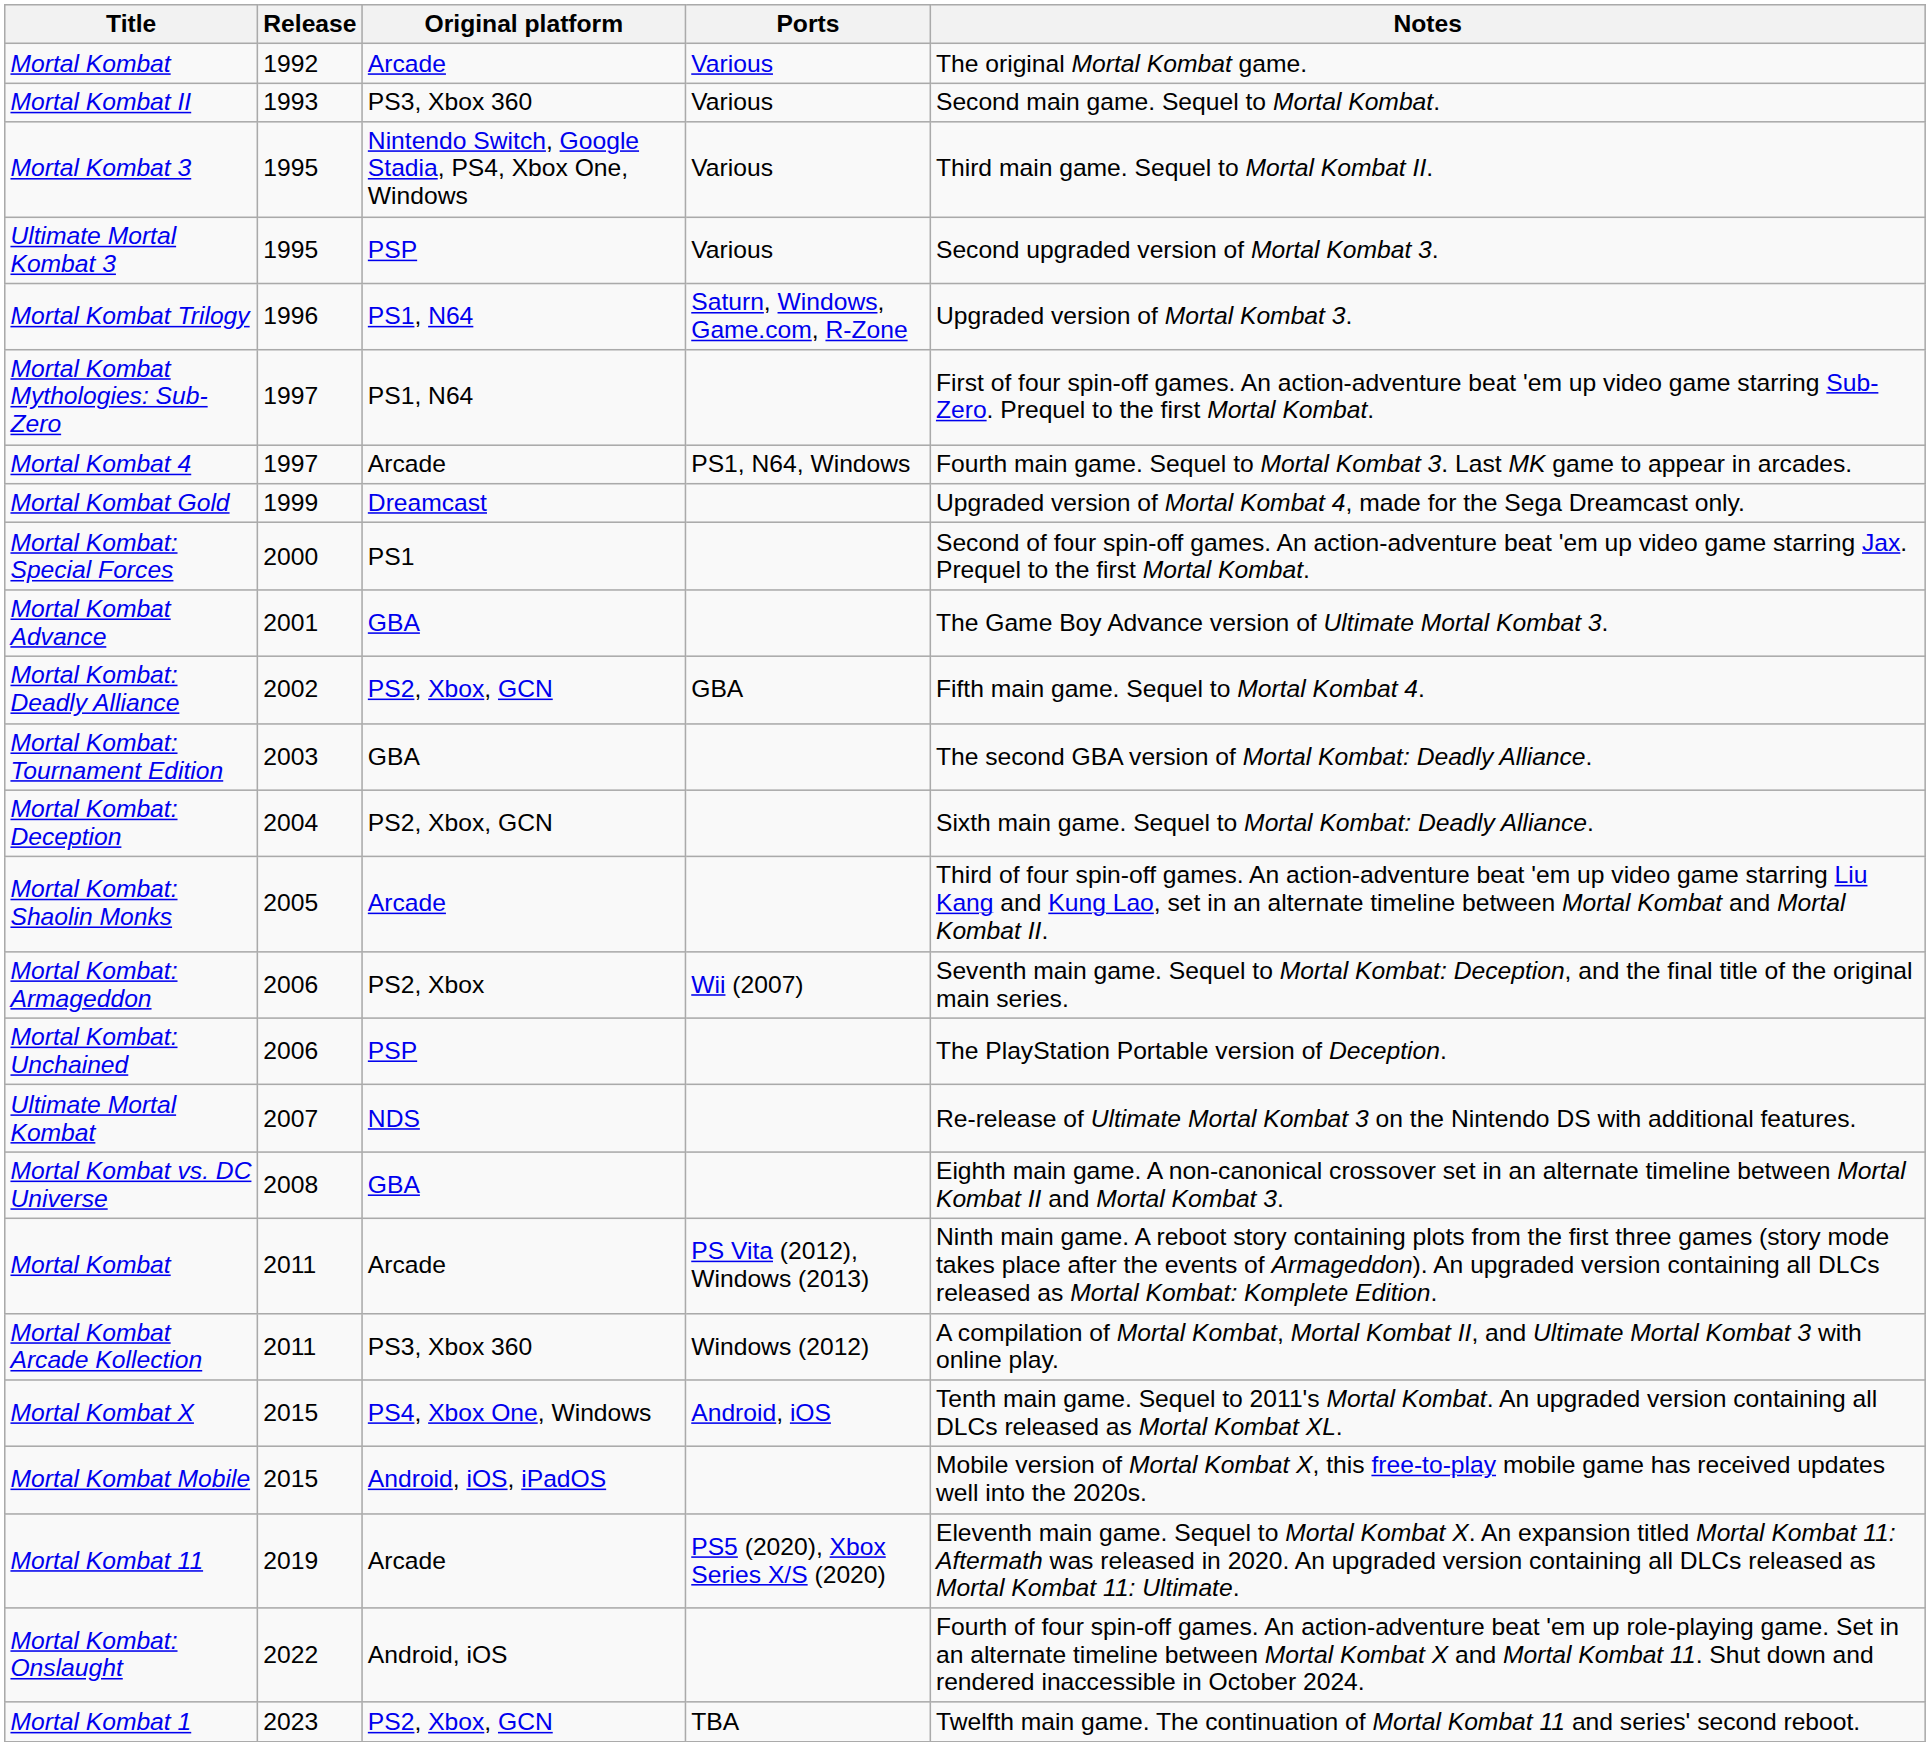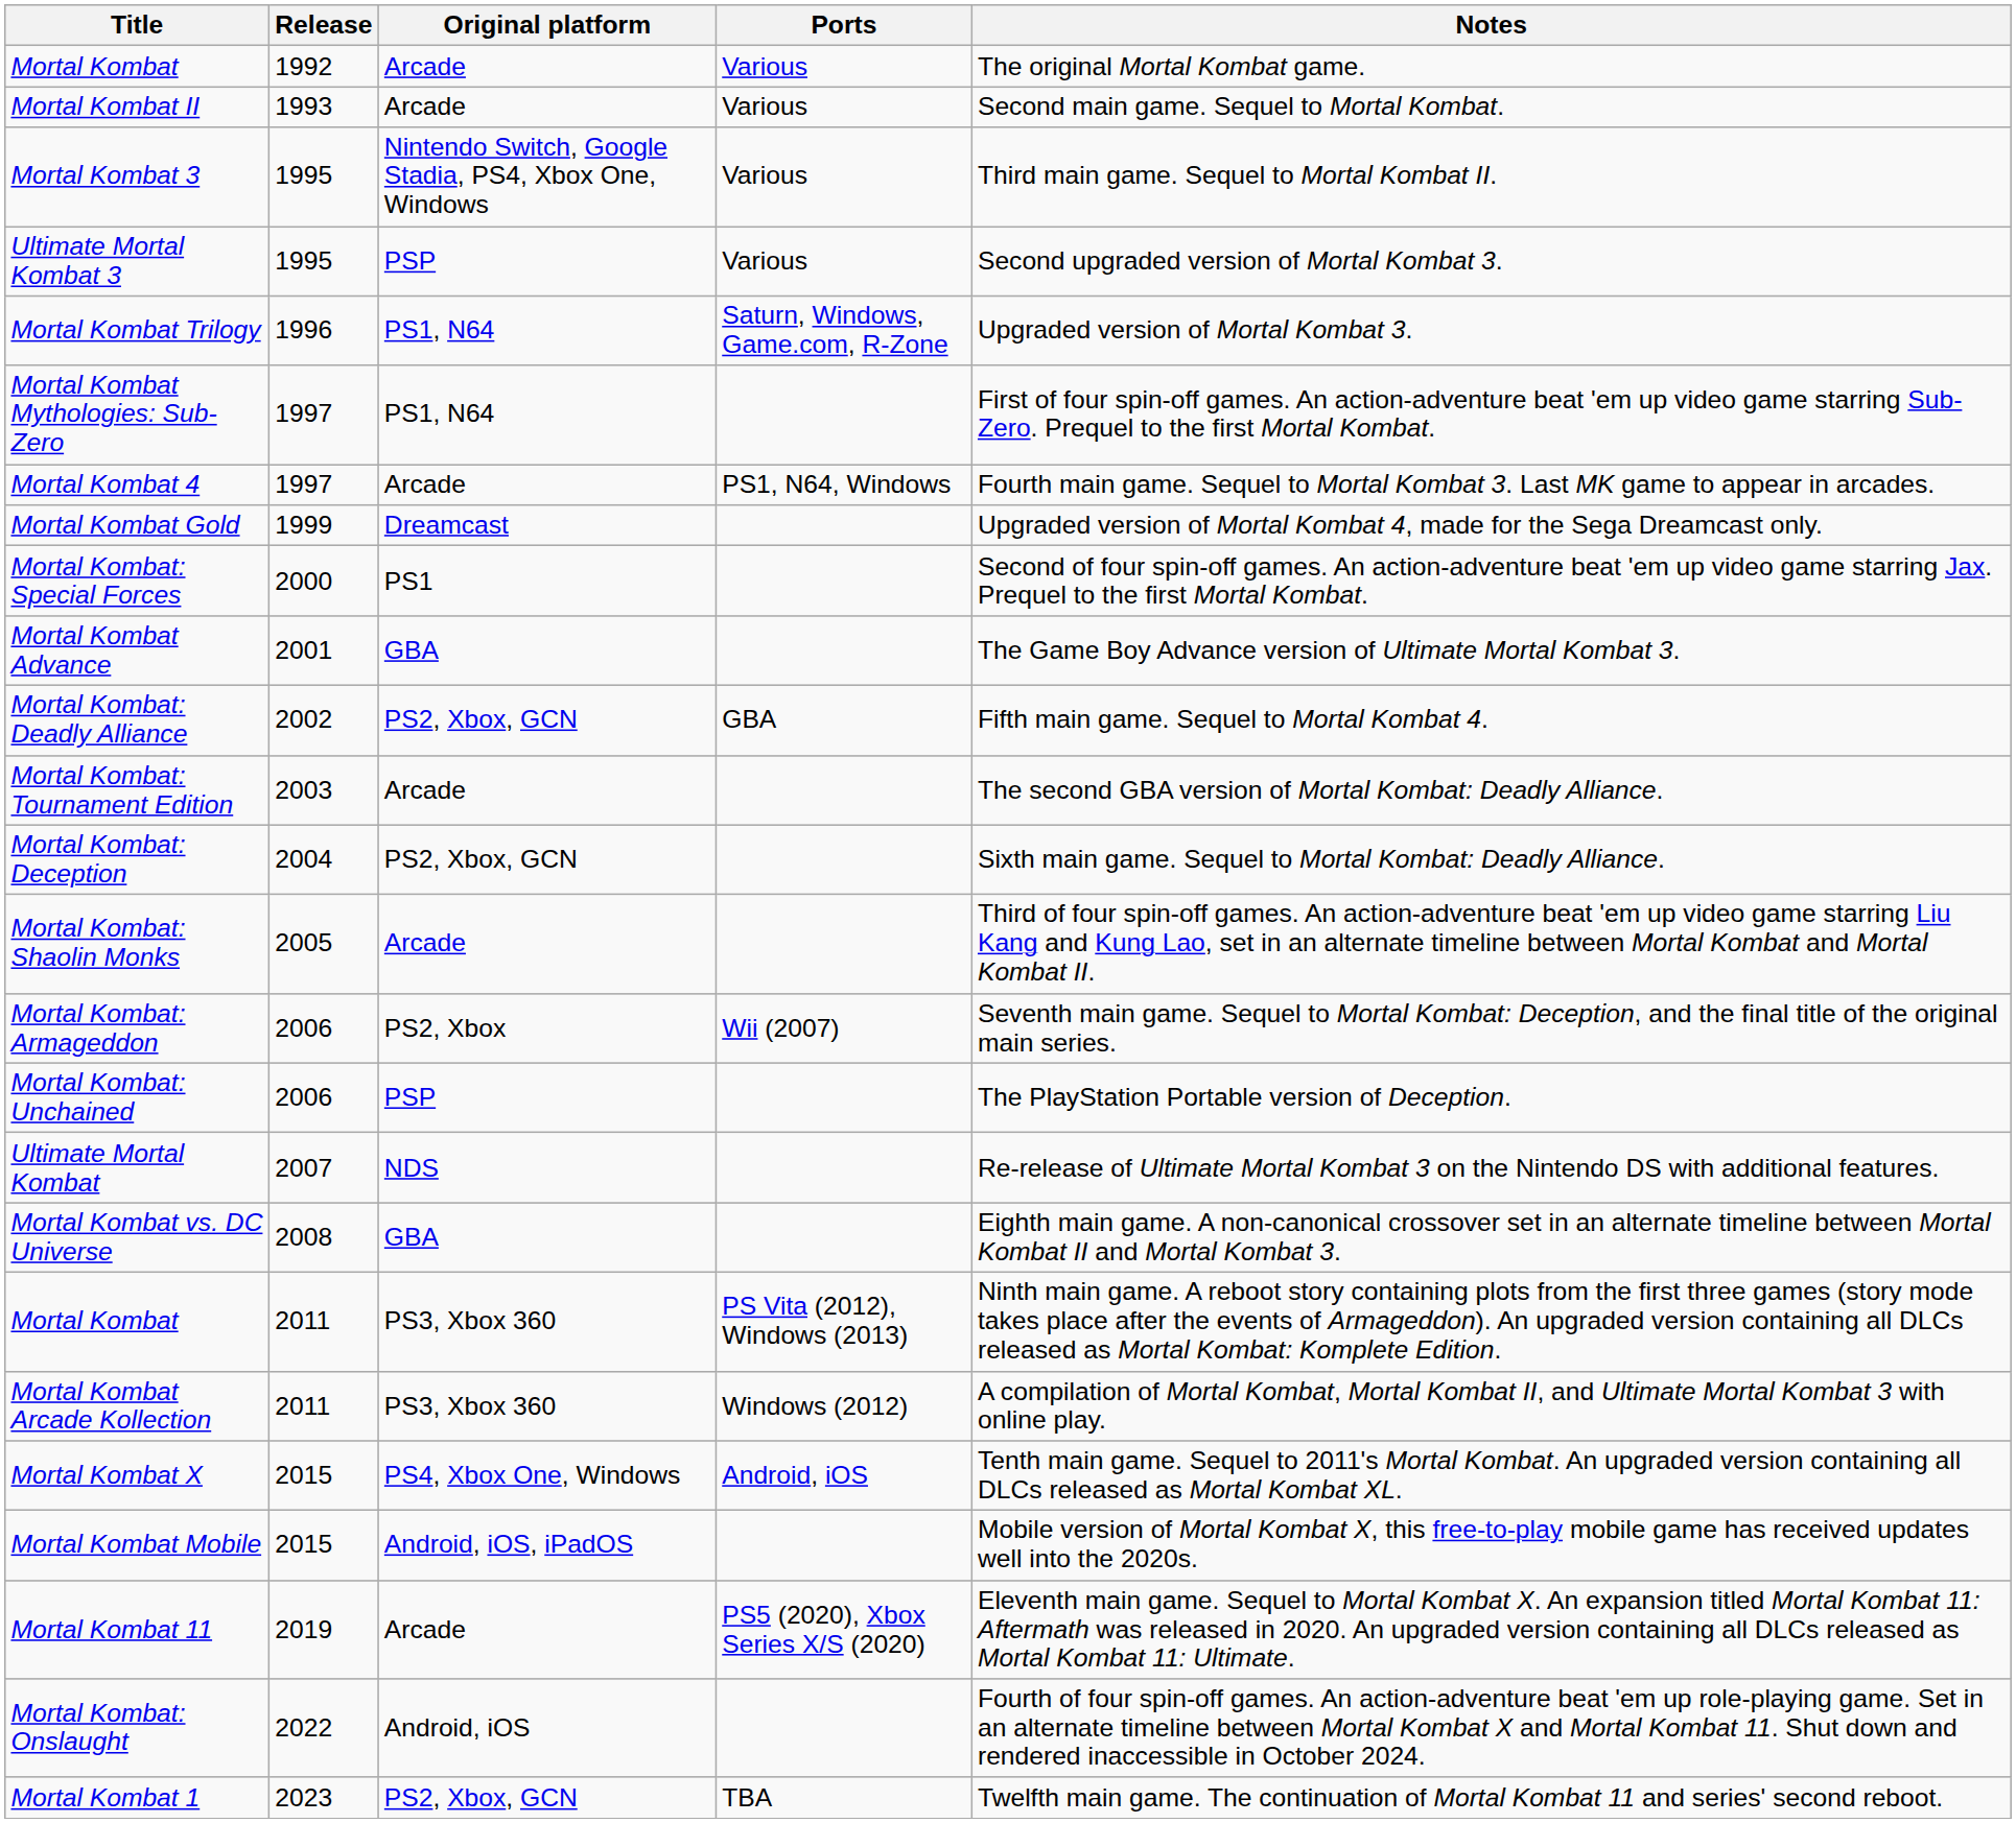 <table class="wikitable sortable">
 <tr>
 <th scope="col"><strong>Title</strong></th>
 <th scope="col"><strong>Release</strong></th>
 <th scope="col"><strong>Original platform</strong></th>
 <th scope="col"><strong>Ports</strong></th>
 <th scope="col" class="unsortable">Notes</th>
 </tr>
 <tr>
 <td><em><a href='#'>Mortal Kombat</a></em></td>
 <td>1992</td>
 <td><a href='#'>Arcade</a></td>
 <td><a href='#'>Various</a></td>
 <td>The original <em>Mortal Kombat</em> game.</td>
 </tr>
 <tr>
 <td><em><a href='#'>Mortal Kombat II</a></em></td>
 <td>1993</td>
-<td>PS3, Xbox 360</td>
+<td>Arcade</td>
 <td>Various</td>
 <td>Second main game. Sequel to <em>Mortal Kombat</em>.</td>
 </tr>
 <tr>
 <td><em><a href='#'>Mortal Kombat 3</a></em></td>
 <td>1995</td>
 <td><a href='#'>Nintendo Switch</a>, <a href='#'>Google Stadia</a>, PS4, Xbox One, Windows</td>
 <td>Various</td>
 <td>Third main game. Sequel to <em>Mortal Kombat II</em>.</td>
 </tr>
 <tr>
 <td><em><a href='#'>Ultimate Mortal Kombat 3</a></em></td>
 <td>1995</td>
 <td><a href='#'>PSP</a></td>
 <td>Various</td>
 <td>Second upgraded version of <em>Mortal Kombat 3</em>.</td>
 </tr>
 <tr>
 <td><em><a href='#'>Mortal Kombat Trilogy</a></em></td>
 <td>1996</td>
 <td><a href='#'>PS1</a>, <a href='#'>N64</a></td>
 <td><a href='#'>Saturn</a>, <a href='#'>Windows</a>, <a href='#'>Game.com</a>, <a href='#'>R-Zone</a></td>
 <td>Upgraded version of <em>Mortal Kombat 3</em>.</td>
 </tr>
 <tr>
 <td><em><a href='#'>Mortal Kombat Mythologies: Sub-Zero</a></em></td>
 <td>1997</td>
 <td>PS1, N64</td>
 <td></td>
 <td>First of four spin-off games. An action-adventure beat 'em up video game starring <a href='#'>Sub-Zero</a>. Prequel to the first <em>Mortal Kombat</em>.</td>
 </tr>
 <tr>
 <td><em><a href='#'>Mortal Kombat 4</a></em></td>
 <td>1997</td>
 <td>Arcade</td>
 <td>PS1, N64, Windows</td>
 <td>Fourth main game. Sequel to <em>Mortal Kombat 3</em>. Last <em>MK</em> game to appear in arcades.</td>
 </tr>
 <tr>
 <td><em><a href='#'>Mortal Kombat Gold</a></em></td>
 <td>1999</td>
 <td><a href='#'>Dreamcast</a></td>
 <td></td>
 <td>Upgraded version of <em>Mortal Kombat 4</em>, made for the Sega Dreamcast only.</td>
 </tr>
 <tr>
 <td><em><a href='#'>Mortal Kombat: Special Forces</a></em></td>
 <td>2000</td>
 <td>PS1</td>
 <td></td>
 <td>Second of four spin-off games. An action-adventure beat 'em up video game starring <a href='#'>Jax</a>. Prequel to the first <em>Mortal Kombat</em>.</td>
 </tr>
 <tr>
 <td><em><a href='#'>Mortal Kombat Advance</a></em></td>
 <td>2001</td>
 <td><a href='#'>GBA</a></td>
 <td></td>
 <td>The Game Boy Advance version of <em>Ultimate Mortal Kombat 3</em>.</td>
 </tr>
 <tr>
 <td><em><a href='#'>Mortal Kombat: Deadly Alliance</a></em></td>
 <td>2002</td>
 <td><a href='#'>PS2</a>, <a href='#'>Xbox</a>, <a href='#'>GCN</a></td>
 <td>GBA</td>
 <td>Fifth main game. Sequel to <em>Mortal Kombat 4</em>.</td>
 </tr>
 <tr>
 <td><em><a href='#'>Mortal Kombat: Tournament Edition</a></em></td>
 <td>2003</td>
-<td>GBA</td>
+<td>Arcade</td>
 <td></td>
 <td>The second GBA version of <em>Mortal Kombat: Deadly Alliance</em>.</td>
 </tr>
 <tr>
 <td><em><a href='#'>Mortal Kombat: Deception</a></em></td>
 <td>2004</td>
 <td>PS2, Xbox, GCN</td>
 <td></td>
 <td>Sixth main game. Sequel to <em>Mortal Kombat: Deadly Alliance</em>.</td>
 </tr>
 <tr>
 <td><em><a href='#'>Mortal Kombat: Shaolin Monks</a></em></td>
 <td>2005</td>
 <td><a href='#'>Arcade</a></td>
 <td></td>
 <td>Third of four spin-off games. An action-adventure beat 'em up video game starring <a href='#'>Liu Kang</a> and <a href='#'>Kung Lao</a>, set in an alternate timeline between <em>Mortal Kombat</em> and <em>Mortal Kombat II</em>.</td>
 </tr>
 <tr>
 <td><em><a href='#'>Mortal Kombat: Armageddon</a></em></td>
 <td>2006</td>
 <td>PS2, Xbox</td>
 <td><a href='#'>Wii</a> (2007)</td>
 <td>Seventh main game. Sequel to <em>Mortal Kombat: Deception</em>, and the final title of the original main series.</td>
 </tr>
 <tr>
 <td><em><a href='#'>Mortal Kombat: Unchained</a></em></td>
 <td>2006</td>
 <td><a href='#'>PSP</a></td>
 <td></td>
 <td>The PlayStation Portable version of <em>Deception</em>.</td>
 </tr>
 <tr>
 <td><em><a href='#'>Ultimate Mortal Kombat</a></em></td>
 <td>2007</td>
 <td><a href='#'>NDS</a></td>
 <td></td>
 <td>Re-release of <em>Ultimate Mortal Kombat 3</em> on the Nintendo DS with additional features.</td>
 </tr>
 <tr>
 <td><em><a href='#'>Mortal Kombat vs. DC Universe</a></em></td>
 <td>2008</td>
 <td><a href='#'>GBA</a></td>
 <td></td>
 <td>Eighth main game. A non-canonical crossover set in an alternate timeline between <em>Mortal Kombat II</em> and <em>Mortal Kombat 3</em>.</td>
 </tr>
 <tr>
 <td><em><a href='#'>Mortal Kombat</a></em></td>
 <td>2011</td>
-<td>Arcade</td>
+<td>PS3, Xbox 360</td>
 <td><a href='#'>PS Vita</a> (2012), Windows (2013)</td>
 <td>Ninth main game. A reboot story containing plots from the first three games (story mode takes place after the events of <em>Armageddon</em>). An upgraded version containing all DLCs released as <em>Mortal Kombat: Komplete Edition</em>.</td>
 </tr>
 <tr>
 <td><em><a href='#'>Mortal Kombat Arcade Kollection</a></em></td>
 <td>2011</td>
 <td>PS3, Xbox 360</td>
 <td>Windows (2012)</td>
 <td>A compilation of <em>Mortal Kombat</em>, <em>Mortal Kombat II</em>, and <em>Ultimate Mortal Kombat 3</em> with online play.</td>
 </tr>
 <tr>
 <td><em><a href='#'>Mortal Kombat X</a></em></td>
 <td>2015</td>
 <td><a href='#'>PS4</a>, <a href='#'>Xbox One</a>, Windows</td>
 <td><a href='#'>Android</a>, <a href='#'>iOS</a></td>
 <td>Tenth main game. Sequel to 2011's <em>Mortal Kombat</em>. An upgraded version containing all DLCs released as <em>Mortal Kombat XL</em>.</td>
 </tr>
 <tr>
 <td><em><a href='#'>Mortal Kombat Mobile</a></em></td>
 <td>2015</td>
 <td><a href='#'>Android</a>, <a href='#'>iOS</a>, <a href='#'>iPadOS</a></td>
 <td></td>
 <td>Mobile version of <em>Mortal Kombat X</em>, this <a href='#'>free-to-play</a> mobile game has received updates well into the 2020s.</td>
 </tr>
 <tr>
 <td><em><a href='#'>Mortal Kombat 11</a></em></td>
 <td>2019</td>
 <td>Arcade</td>
 <td><a href='#'>PS5</a> (2020), <a href='#'>Xbox Series X/S</a> (2020)</td>
 <td>Eleventh main game. Sequel to <em>Mortal Kombat X</em>. An expansion titled <em>Mortal Kombat 11: Aftermath</em> was released in 2020. An upgraded version containing all DLCs released as <em>Mortal Kombat 11: Ultimate</em>.</td>
 </tr>
 <tr>
 <td><em><a href='#'>Mortal Kombat: Onslaught</a></em></td>
 <td>2022</td>
 <td>Android, iOS</td>
 <td></td>
 <td>Fourth of four spin-off games. An action-adventure beat 'em up role-playing game. Set in an alternate timeline between <em>Mortal Kombat X</em> and <em>Mortal Kombat 11</em>. Shut down and rendered inaccessible in October 2024.</td>
 </tr>
 <tr>
 <td><em><a href='#'>Mortal Kombat 1</a></em></td>
 <td>2023</td>
 <td><a href='#'>PS2</a>, <a href='#'>Xbox</a>, <a href='#'>GCN</a></td>
 <td>TBA</td>
 <td>Twelfth main game. The continuation of <em>Mortal Kombat 11</em> and series' second reboot.</td>
 </tr>
 <tr>
 </tr>
 </table>
